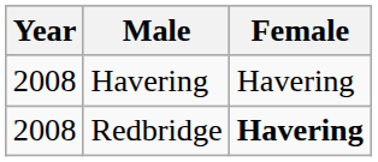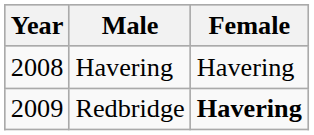 <table class="wikitable">
 <tr>
 <th>Year</th>
 <th>Male</th>
 <th>Female</th>
 </tr>
 <tr>
 <td>2008</td>
 <td>Havering</td>
 <td>Havering</td>
 </tr>
 <tr>
-<td>2008</td>
+<td>2009</td>
 <td>Redbridge</td>
 <td><strong>Havering</strong></td>
 </tr>
 </table>
